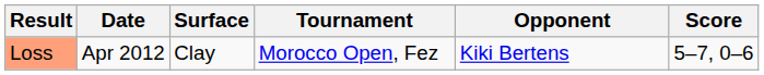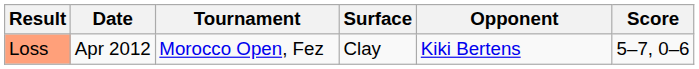 <table class="sortable wikitable">
 <tr>
 <th>Result</th>
 <th>Date</th>
+<th width=150>Tournament</th>
 <th>Surface</th>
-<th width=150>Tournament</th>
 <th width=160>Opponent</th>
 <th class="unsortable">Score</th>
 </tr>
 <tr>
 <td style="background:#ffa07a;">Loss</td>
 <td>Apr 2012</td>
+<td><a href='#'>Morocco Open</a>, Fez</td>
 <td>Clay</td>
-<td><a href='#'>Morocco Open</a>, Fez</td>
 <td> <a href='#'>Kiki Bertens</a></td>
 <td>5–7, 0–6</td>
 </tr>
 </table>
